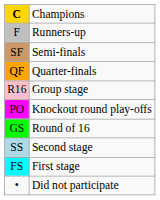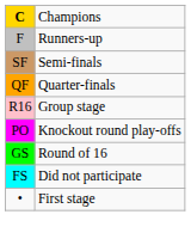 <table class=wikitable style=text-align:center;font-size:85%>
 <tr>
 <td bgcolor=gold><strong>C</strong></td>
 <td align=left>Champions</td>
 </tr>
 <tr>
 <td bgcolor=silver>F</td>
 <td align=left>Runners-up</td>
 </tr>
 <tr>
 <td bgcolor=#cc9966>SF</td>
 <td align=left>Semi-finals</td>
 </tr>
 <tr>
 <td bgcolor=orange>QF</td>
 <td align=left>Quarter-finals</td>
 </tr>
 <tr>
 <td bgcolor=pink>R16</td>
 <td align=left>Group stage</td>
 </tr>
 <tr>
 <td bgcolor=fuchsia>PO</td>
 <td align=left>Knockout round play-offs</td>
 </tr>
 <tr>
 <td bgcolor=lime>GS</td>
 <td align=left>Round of 16</td>
 </tr>
 <tr>
-<td bgcolor=lightblue>SS</td>
-<td align=left>Second stage</td>
-</tr>
-<tr>
 <td bgcolor=cyan>FS</td>
-<td align=left>First stage</td>
+<td align=left>Did not participate</td>
 </tr>
 <tr>
 <td>•</td>
-<td align=left>Did not participate</td>
+<td align=left>First stage</td>
 </tr>
 </table>
